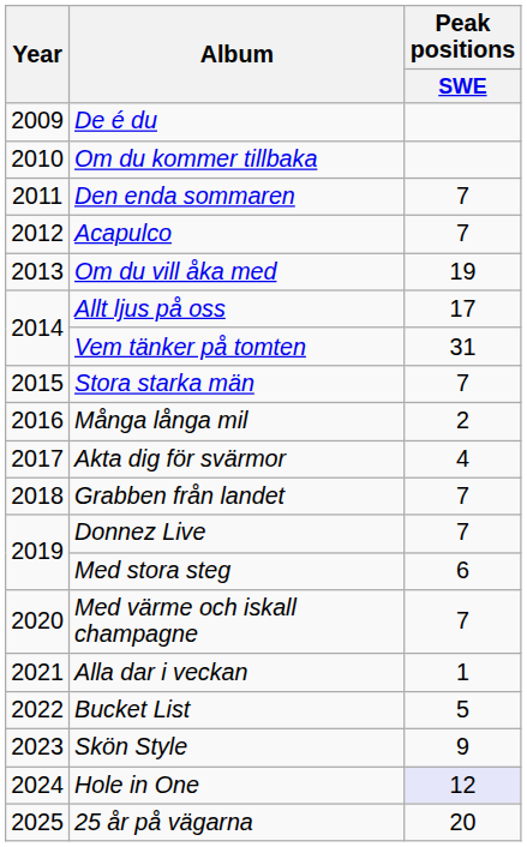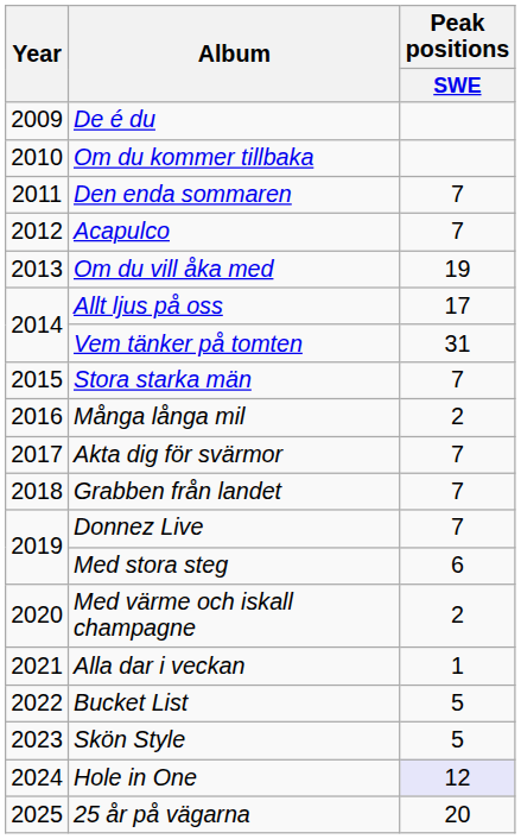 <table class="wikitable">
 <tr>
 <th align="center" rowspan="2" width="10">Year</th>
 <th align="center" rowspan="2" width="220">Album</th>
 <th align="center" colspan="1" width="20">Peak positions</th>
 </tr>
 <tr>
 <th scope="col" style="width:3em;font-size:90%;"><a href='#'>SWE</a><br></th>
 </tr>
 <tr>
 <td style="text-align:center;">2009</td>
 <td><em><a href='#'>De é du</a></em></td>
 <td style="text-align:center;"></td>
 </tr>
 <tr>
 <td style="text-align:center;">2010</td>
 <td><em><a href='#'>Om du kommer tillbaka</a></em></td>
 <td style="text-align:center;"></td>
 </tr>
 <tr>
 <td style="text-align:center;">2011</td>
 <td><em><a href='#'>Den enda sommaren</a></em></td>
 <td style="text-align:center;">7</td>
 </tr>
 <tr>
 <td style="text-align:center;">2012</td>
 <td><em><a href='#'>Acapulco</a></em></td>
 <td style="text-align:center;">7</td>
 </tr>
 <tr>
 <td style="text-align:center;">2013</td>
 <td><em><a href='#'>Om du vill åka med</a></em></td>
 <td style="text-align:center;">19</td>
 </tr>
 <tr>
 <td style="text-align:center;" rowspan=2>2014</td>
 <td><em><a href='#'>Allt ljus på oss</a></em></td>
 <td style="text-align:center;">17</td>
 </tr>
 <tr>
 <td><em><a href='#'>Vem tänker på tomten</a></em></td>
 <td style="text-align:center;">31</td>
 </tr>
 <tr>
 <td style="text-align:center;">2015</td>
 <td><em><a href='#'>Stora starka män</a></em></td>
 <td style="text-align:center;">7</td>
 </tr>
 <tr>
 <td style="text-align:center;">2016</td>
 <td><em>Många långa mil</em></td>
 <td style="text-align:center;">2</td>
 </tr>
 <tr>
 <td style="text-align:center;">2017</td>
 <td><em>Akta dig för svärmor</em></td>
-<td style="text-align:center;">4<br></td>
+<td style="text-align:center;">7<br></td>
 </tr>
 <tr>
 <td style="text-align:center;">2018</td>
 <td><em>Grabben från landet</em></td>
 <td style="text-align:center;">7<br></td>
 </tr>
 <tr>
 <td style="text-align:center;" rowspan="2">2019</td>
 <td><em>Donnez Live</em></td>
 <td style="text-align:center;">7<br></td>
 </tr>
 <tr>
 <td><em>Med stora steg</em></td>
 <td style="text-align:center;">6<br></td>
 </tr>
 <tr>
 <td style="text-align:center;">2020</td>
 <td><em>Med värme och iskall champagne</em></td>
-<td style="text-align:center;">7<br></td>
+<td style="text-align:center;">2<br></td>
 </tr>
 <tr>
 <td style="text-align:center;">2021</td>
 <td><em>Alla dar i veckan</em></td>
 <td style="text-align:center;">1<br></td>
 </tr>
 <tr>
 <td style="text-align:center;">2022</td>
 <td><em>Bucket List</em></td>
 <td style="text-align:center;">5<br></td>
 </tr>
 <tr>
 <td style="text-align:center;">2023</td>
 <td><em>Skön Style</em></td>
-<td style="text-align:center;">9<br></td>
+<td style="text-align:center;">5<br></td>
 </tr>
 <tr>
 <td style="text-align:center;">2024</td>
 <td><em>Hole in One</em></td>
 <td style="background: lavender; text-align:center;">12<br></td>
 </tr>
 <tr>
 <td style="text-align:center;">2025</td>
 <td><em>25 år på vägarna</em></td>
 <td style="text-align:center;">20<br></td>
 </tr>
 </table>
